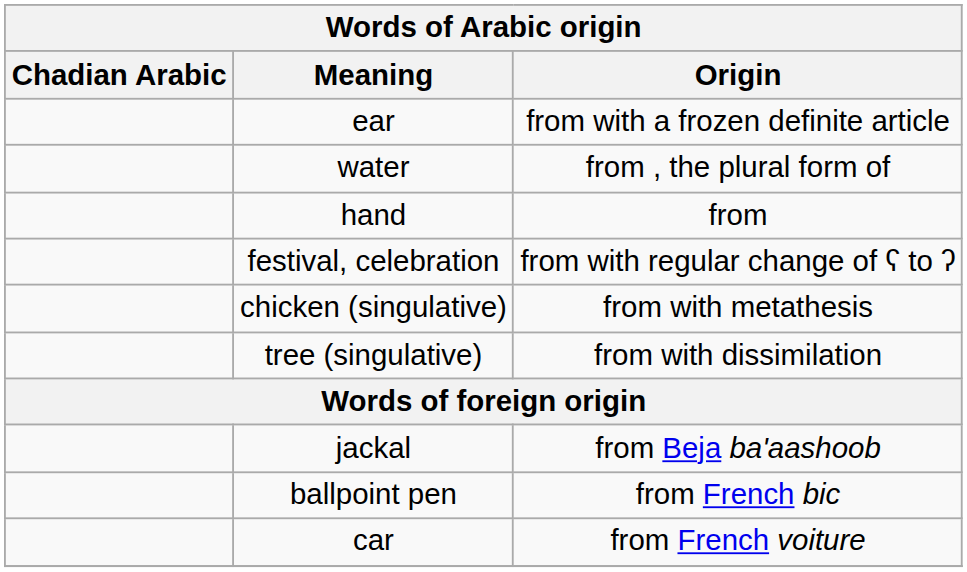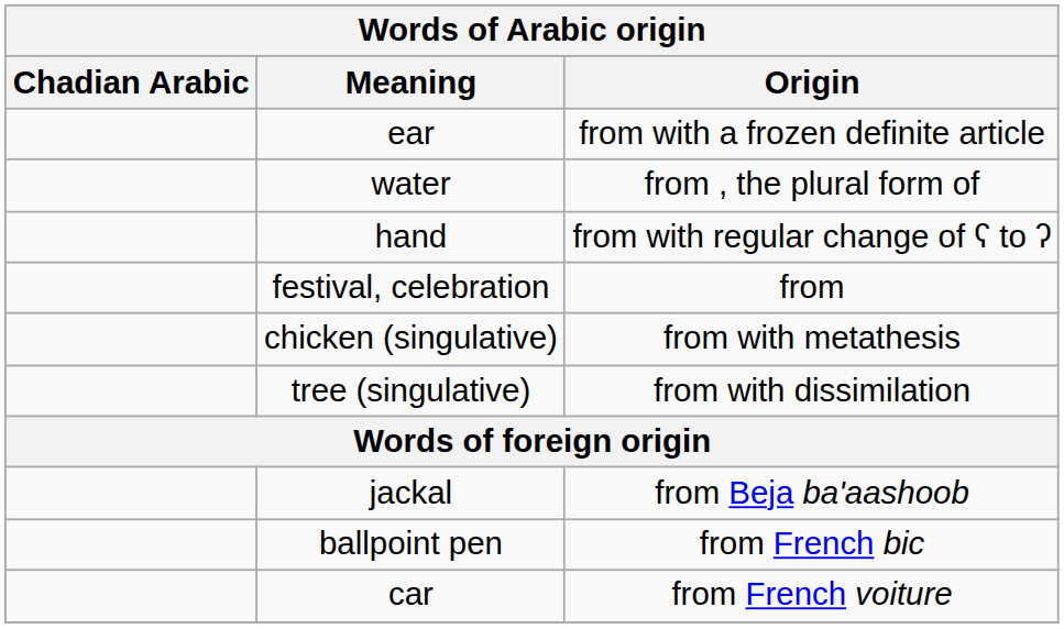 <table class="wikitable" style="text-align:center;">
 <tr>
 <th colspan=6>Words of Arabic origin</th>
 </tr>
 <tr>
 <th>Chadian Arabic</th>
 <th>Meaning</th>
 <th>Origin</th>
 </tr>
 <tr>
 <td> <em></em></td>
 <td>ear</td>
 <td>from  <em></em> with a frozen definite article</td>
 </tr>
 <tr>
 <td> <em></em></td>
 <td>water</td>
 <td>from  <em></em>, the plural form of  <em></em></td>
 </tr>
 <tr>
 <td> <em></em></td>
 <td>hand</td>
-<td>from  <em></em></td>
+<td>from  <em></em> with regular change of ʕ to ʔ</td>
 </tr>
 <tr>
 <td> <em></em></td>
 <td>festival, celebration</td>
-<td>from  <em></em> with regular change of ʕ to ʔ</td>
+<td>from  <em></em></td>
 </tr>
 <tr>
 <td> <em></em></td>
 <td>chicken (singulative)</td>
 <td>from  <em></em> with metathesis</td>
 </tr>
 <tr>
 <td> <em></em></td>
 <td>tree (singulative)</td>
 <td>from  <em></em> with dissimilation</td>
 </tr>
 <tr>
 <th colspan=6>Words of foreign origin</th>
 </tr>
 <tr>
 <td> <em></em></td>
 <td>jackal</td>
 <td>from <a href='#'>Beja</a> <em>ba'aashoob</em></td>
 </tr>
 <tr>
 <td> <em></em></td>
 <td>ballpoint pen</td>
 <td>from <a href='#'>French</a> <em>bic</em></td>
 </tr>
 <tr>
 <td> <em></em></td>
 <td>car</td>
 <td>from <a href='#'>French</a> <em>voiture</em></td>
 </tr>
 <tr>
 </tr>
 </table>
